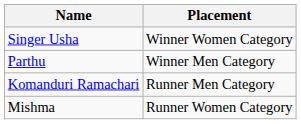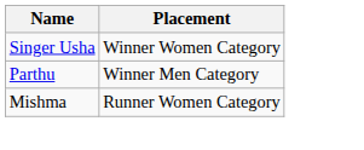 <table class="wikitable sortable">
 <tr>
 <th>Name</th>
 <th>Placement</th>
 </tr>
 <tr>
 <td><a href='#'>Singer Usha</a></td>
 <td>Winner Women Category</td>
 </tr>
 <tr>
 <td><a href='#'>Parthu</a></td>
 <td>Winner Men Category</td>
 </tr>
 <tr>
-<td><a href='#'>Komanduri Ramachari</a></td>
-<td>Runner Men Category</td>
-</tr>
-<tr>
 <td>Mishma</td>
 <td>Runner Women Category</td>
 </tr>
 </table>
